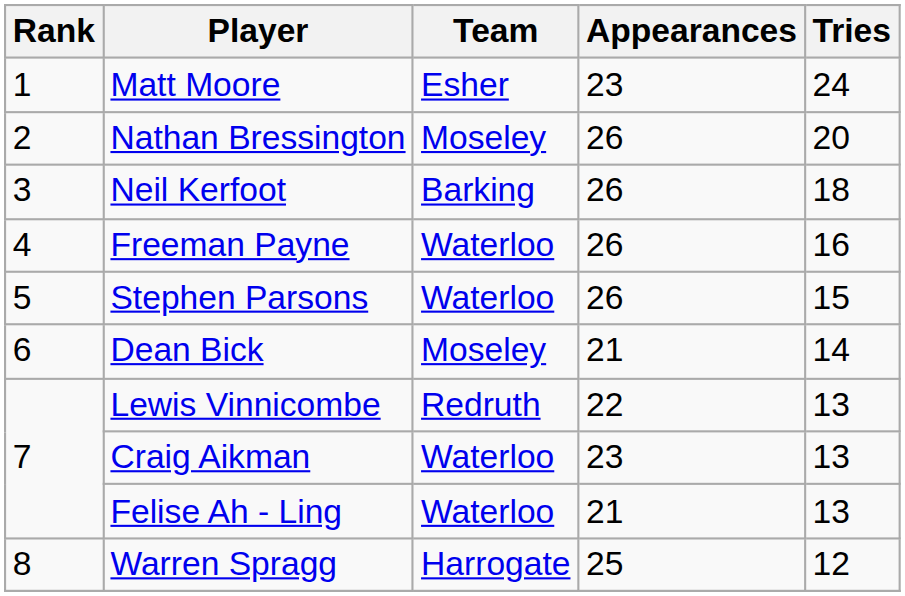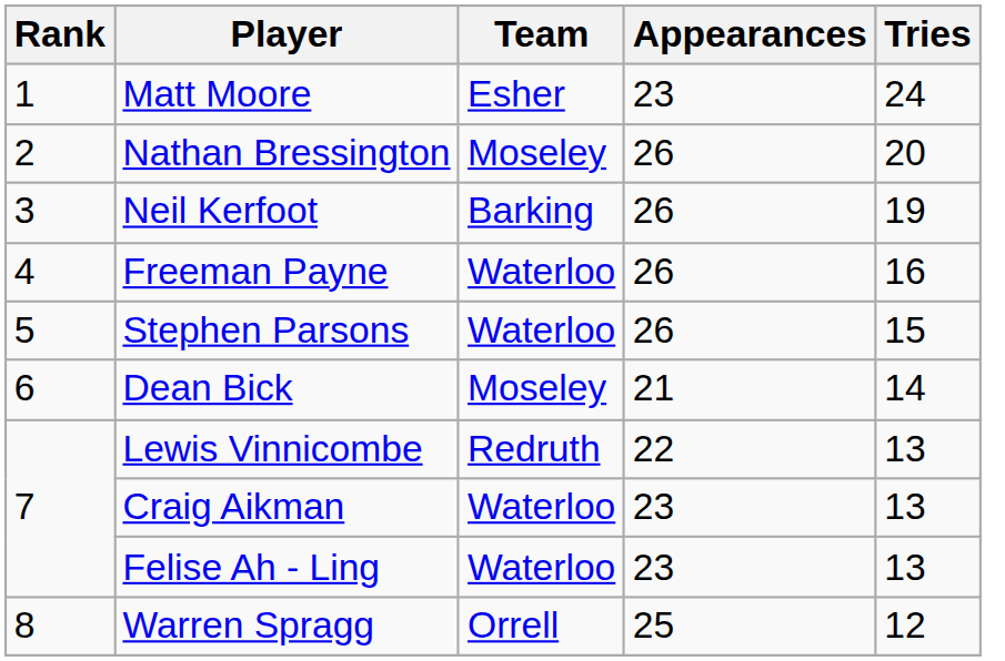 <table class="wikitable">
 <tr>
 <th>Rank</th>
 <th>Player</th>
 <th>Team</th>
 <th>Appearances</th>
 <th>Tries</th>
 </tr>
 <tr>
 <td>1</td>
 <td> <a href='#'>Matt Moore</a></td>
 <td><a href='#'>Esher</a></td>
 <td>23</td>
 <td>24</td>
 </tr>
 <tr>
 <td>2</td>
 <td> <a href='#'>Nathan Bressington</a></td>
 <td><a href='#'>Moseley</a></td>
 <td>26</td>
 <td>20</td>
 </tr>
 <tr>
 <td>3</td>
 <td> <a href='#'>Neil Kerfoot</a></td>
 <td><a href='#'>Barking</a></td>
 <td>26</td>
-<td>18</td>
+<td>19</td>
 </tr>
 <tr>
 <td>4</td>
 <td> <a href='#'>Freeman Payne</a></td>
 <td><a href='#'>Waterloo</a></td>
 <td>26</td>
 <td>16</td>
 </tr>
 <tr>
 <td>5</td>
 <td> <a href='#'>Stephen Parsons</a></td>
 <td><a href='#'>Waterloo</a></td>
 <td>26</td>
 <td>15</td>
 </tr>
 <tr>
 <td>6</td>
 <td> <a href='#'>Dean Bick</a></td>
 <td><a href='#'>Moseley</a></td>
 <td>21</td>
 <td>14</td>
 </tr>
 <tr>
 <td rowspan=3>7</td>
 <td> <a href='#'>Lewis Vinnicombe</a></td>
 <td><a href='#'>Redruth</a></td>
 <td>22</td>
 <td>13</td>
 </tr>
 <tr>
 <td> <a href='#'>Craig Aikman</a></td>
 <td><a href='#'>Waterloo</a></td>
 <td>23</td>
 <td>13</td>
 </tr>
 <tr>
 <td> <a href='#'>Felise Ah - Ling</a></td>
 <td><a href='#'>Waterloo</a></td>
-<td>21</td>
+<td>23</td>
 <td>13</td>
 </tr>
 <tr>
 <td>8</td>
 <td> <a href='#'>Warren Spragg</a></td>
-<td><a href='#'>Harrogate</a></td>
+<td><a href='#'>Orrell</a></td>
 <td>25</td>
 <td>12</td>
 </tr>
 <tr>
 </tr>
 </table>
